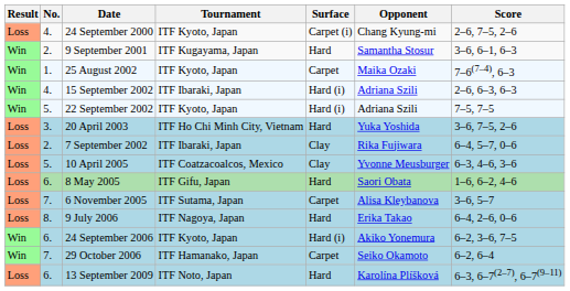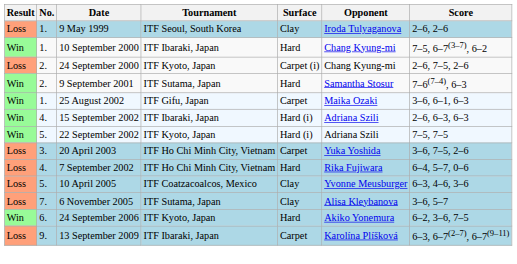 <table class="sortable wikitable" style="font-size:97%;">
 <tr>
 <th>Result</th>
 <th>No.</th>
 <th>Date</th>
 <th>Tournament</th>
 <th>Surface</th>
 <th>Opponent</th>
 <th class="unsortable">Score</th>
 </tr>
+<tr style="background:lightblue;">
+<td style="background:#ffa07a;">Loss</td>
+<td>1.</td>
+<td>9 May 1999</td>
+<td>ITF Seoul, South Korea</td>
+<td>Clay</td>
+<td> <a href='#'>Iroda Tulyaganova</a></td>
+<td>2–6, 2–6</td>
+</tr>
+<tr>
+<td style="background:#98fb98;">Win</td>
+<td>1.</td>
+<td>10 September 2000</td>
+<td>ITF Ibaraki, Japan</td>
+<td>Hard</td>
+<td> <a href='#'>Chang Kyung-mi</a></td>
+<td>7–5, 6–7<sup>(3–7)</sup>, 6–2</td>
+</tr>
 <tr>
 <td style="background:#ffa07a;">Loss</td>
-<td>4.</td>
+<td>2.</td>
 <td>24 September 2000</td>
 <td>ITF Kyoto, Japan</td>
 <td>Carpet (i)</td>
 <td> Chang Kyung-mi</td>
 <td>2–6, 7–5, 2–6</td>
 </tr>
 <tr>
 <td style="background:#98fb98;">Win</td>
 <td>2.</td>
 <td>9 September 2001</td>
-<td>ITF Kugayama, Japan</td>
+<td>ITF Sutama, Japan</td>
 <td>Hard</td>
 <td> <a href='#'>Samantha Stosur</a></td>
-<td>3–6, 6–1, 6–3</td>
+<td>7–6<sup>(7–4)</sup>, 6–3</td>
 </tr>
 <tr bgcolor="#f0f8ff">
 <td style="background:#98fb98;">Win</td>
 <td>1.</td>
 <td>25 August 2002</td>
-<td>ITF Kyoto, Japan</td>
+<td>ITF Gifu, Japan</td>
 <td>Carpet</td>
 <td> <a href='#'>Maika Ozaki</a></td>
-<td>7–6<sup>(7–4)</sup>, 6–3</td>
+<td>3–6, 6–1, 6–3</td>
 </tr>
 <tr style="background:#f0f8ff;">
 <td style="background:#98fb98;">Win</td>
 <td>4.</td>
 <td>15 September 2002</td>
 <td>ITF Ibaraki, Japan</td>
 <td>Hard (i)</td>
 <td> <a href='#'>Adriana Szili</a></td>
 <td>2–6, 6–3, 6–3</td>
 </tr>
 <tr style="background:#f0f8ff;">
 <td style="background:#98fb98;">Win</td>
 <td>5.</td>
 <td>22 September 2002</td>
 <td>ITF Kyoto, Japan</td>
 <td>Hard (i)</td>
 <td> Adriana Szili</td>
 <td>7–5, 7–5</td>
 </tr>
 <tr style="background:lightblue;">
 <td style="background:#ffa07a;">Loss</td>
 <td>3.</td>
 <td>20 April 2003</td>
 <td>ITF Ho Chi Minh City, Vietnam</td>
-<td>Hard</td>
+<td>Carpet</td>
 <td> <a href='#'>Yuka Yoshida</a></td>
 <td>3–6, 7–5, 2–6</td>
 </tr>
 <tr style="background:lightblue;">
 <td style="background:#ffa07a;">Loss</td>
-<td>2.</td>
+<td>4.</td>
 <td>7 September 2002</td>
-<td>ITF Ibaraki, Japan</td>
-<td>Clay</td>
+<td>ITF Ho Chi Minh City, Vietnam</td>
+<td>Hard</td>
 <td> <a href='#'>Rika Fujiwara</a></td>
 <td>6–4, 5–7, 0–6</td>
 </tr>
 <tr style="background:lightblue;">
 <td style="background:#ffa07a;">Loss</td>
 <td>5.</td>
 <td>10 April 2005</td>
 <td>ITF Coatzacoalcos, Mexico</td>
 <td>Clay</td>
 <td> <a href='#'>Yvonne Meusburger</a></td>
 <td>6–3, 4–6, 3–6</td>
 </tr>
-<tr style="background:#addfad;">
-<td style="background:#ffa07a;">Loss</td>
-<td>6.</td>
-<td>8 May 2005</td>
-<td>ITF Gifu, Japan</td>
-<td>Hard</td>
-<td> <a href='#'>Saori Obata</a></td>
-<td>1–6, 6–2, 4–6</td>
-</tr>
 <tr style="background:lightblue;">
 <td style="background:#ffa07a;">Loss</td>
 <td>7.</td>
 <td>6 November 2005</td>
 <td>ITF Sutama, Japan</td>
-<td>Carpet</td>
+<td>Clay</td>
 <td> <a href='#'>Alisa Kleybanova</a></td>
 <td>3–6, 5–7</td>
-</tr>
-<tr style="background:lightblue;">
-<td style="background:#ffa07a;">Loss</td>
-<td>8.</td>
-<td>9 July 2006</td>
-<td>ITF Nagoya, Japan</td>
-<td>Hard</td>
-<td> <a href='#'>Erika Takao</a></td>
-<td>6–4, 2–6, 0–6</td>
 </tr>
 <tr style="background:lightblue;">
 <td style="background:#98fb98;">Win</td>
 <td>6.</td>
 <td>24 September 2006</td>
 <td>ITF Kyoto, Japan</td>
-<td>Hard (i)</td>
+<td>Hard</td>
 <td> <a href='#'>Akiko Yonemura</a></td>
 <td>6–2, 3–6, 7–5</td>
 </tr>
 <tr style="background:lightblue;">
-<td style="background:#98fb98;">Win</td>
-<td>7.</td>
-<td>29 October 2006</td>
-<td>ITF Hamanako, Japan</td>
+<td style="background:#ffa07a;">Loss</td>
+<td>9.</td>
+<td>13 September 2009</td>
+<td>ITF Ibaraki, Japan</td>
 <td>Carpet</td>
-<td> <a href='#'>Seiko Okamoto</a></td>
-<td>6–2, 6–4</td>
-</tr>
-<tr style="background:lightblue;">
-<td style="background:#ffa07a;">Loss</td>
-<td>6.</td>
-<td>13 September 2009</td>
-<td>ITF Noto, Japan</td>
-<td>Hard</td>
 <td> <a href='#'>Karolína Plíšková</a></td>
 <td>6–3, 6–7<sup>(2–7)</sup>, 6–7<sup>(9–11)</sup></td>
 </tr>
 </table>
